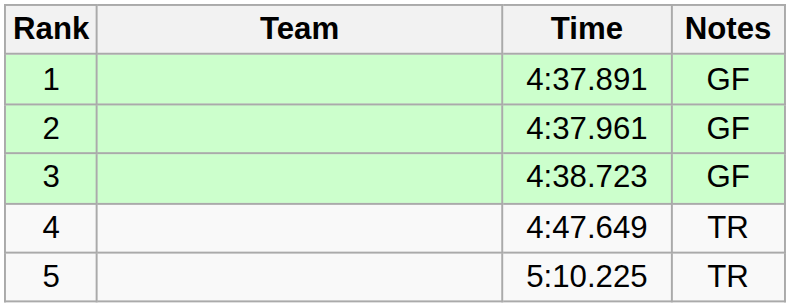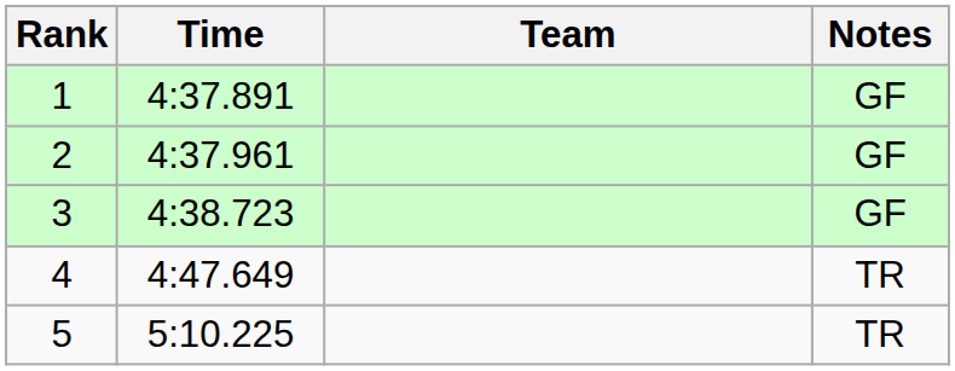 <table class=wikitable style="text-align:center">
 <tr>
 <th width=40>Rank</th>
+<th width=80>Time</th>
 <th width=200>Team</th>
-<th width=80>Time</th>
 <th width=50>Notes</th>
 </tr>
 <tr bgcolor="#ccffcc">
 <td>1</td>
+<td>4:37.891</td>
 <td align=left></td>
-<td>4:37.891</td>
 <td>GF</td>
 </tr>
 <tr bgcolor="#ccffcc">
 <td>2</td>
+<td>4:37.961</td>
 <td align=left></td>
-<td>4:37.961</td>
 <td>GF</td>
 </tr>
 <tr bgcolor="#ccffcc">
 <td>3</td>
+<td>4:38.723</td>
 <td align=left></td>
-<td>4:38.723</td>
 <td>GF</td>
 </tr>
 <tr>
 <td>4</td>
+<td>4:47.649</td>
 <td align=left></td>
-<td>4:47.649</td>
 <td>TR</td>
 </tr>
 <tr>
 <td>5</td>
+<td>5:10.225</td>
 <td align=left></td>
-<td>5:10.225</td>
 <td>TR</td>
 </tr>
 </table>
